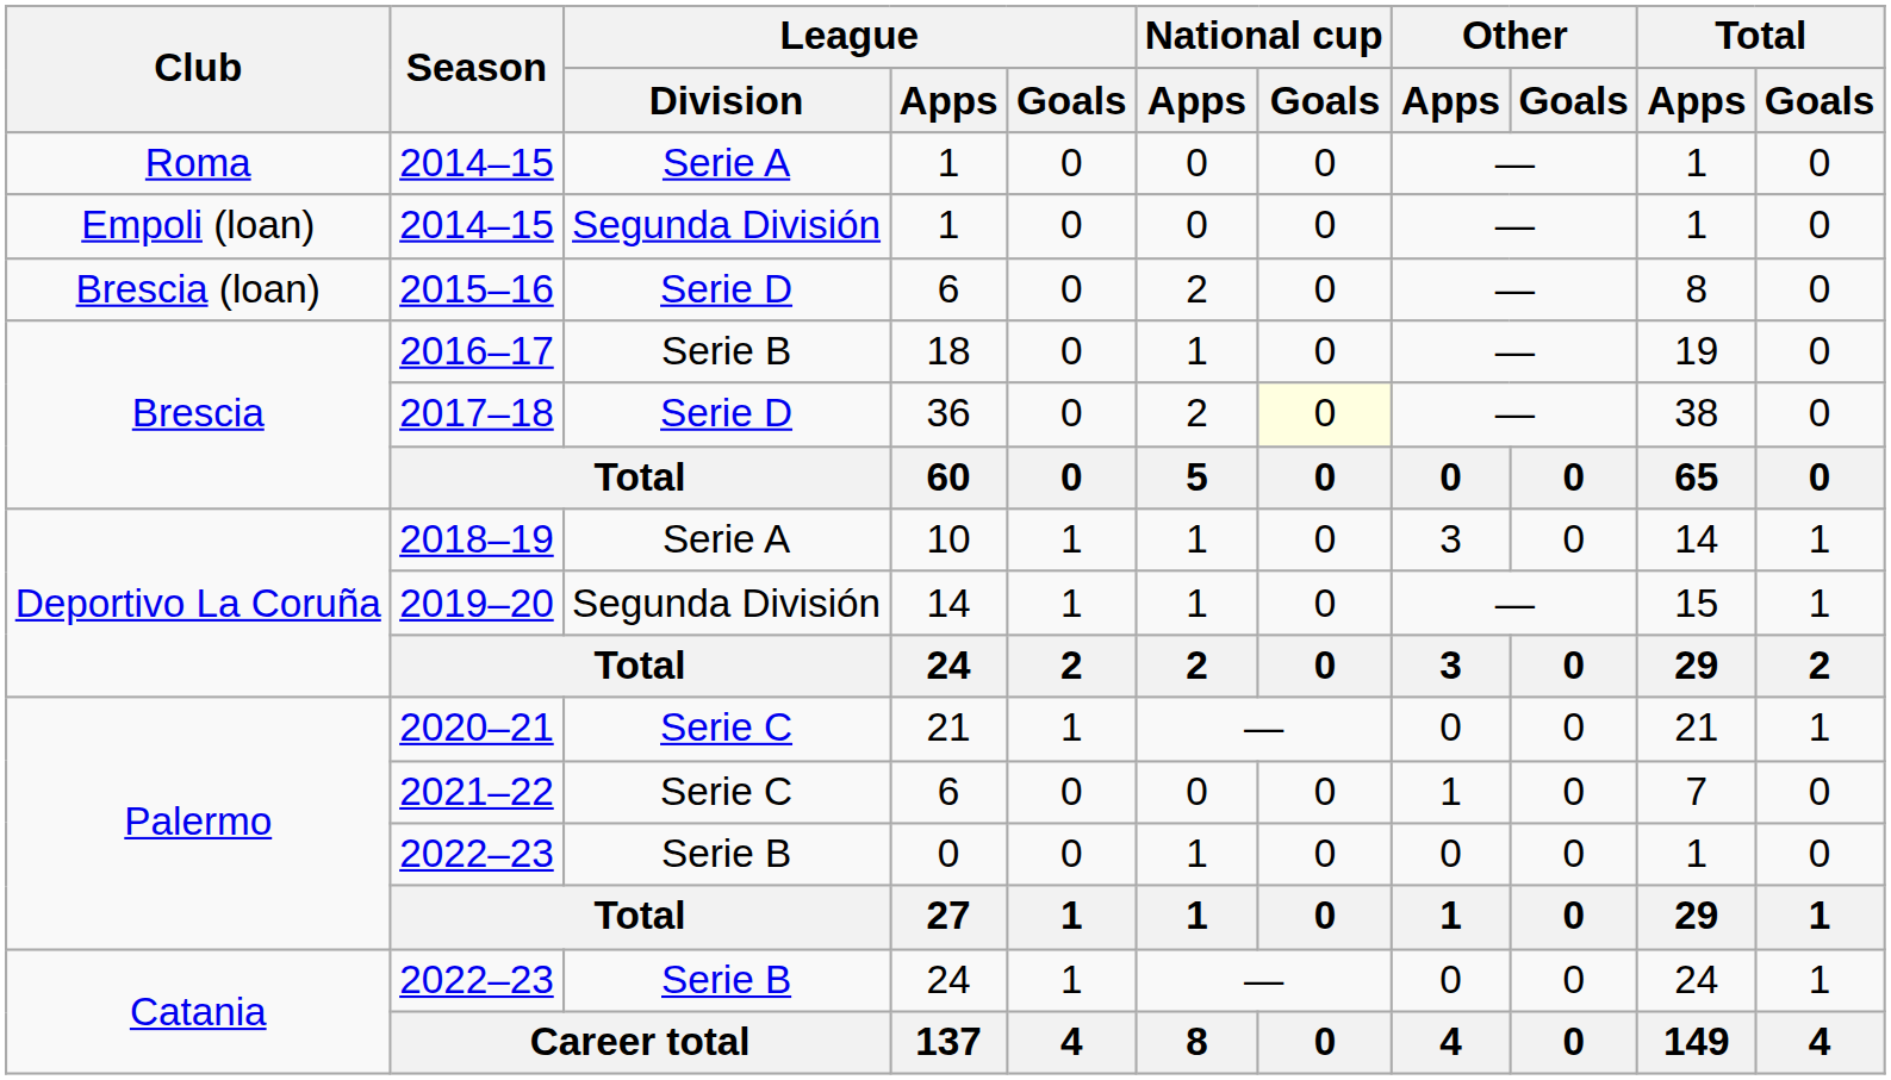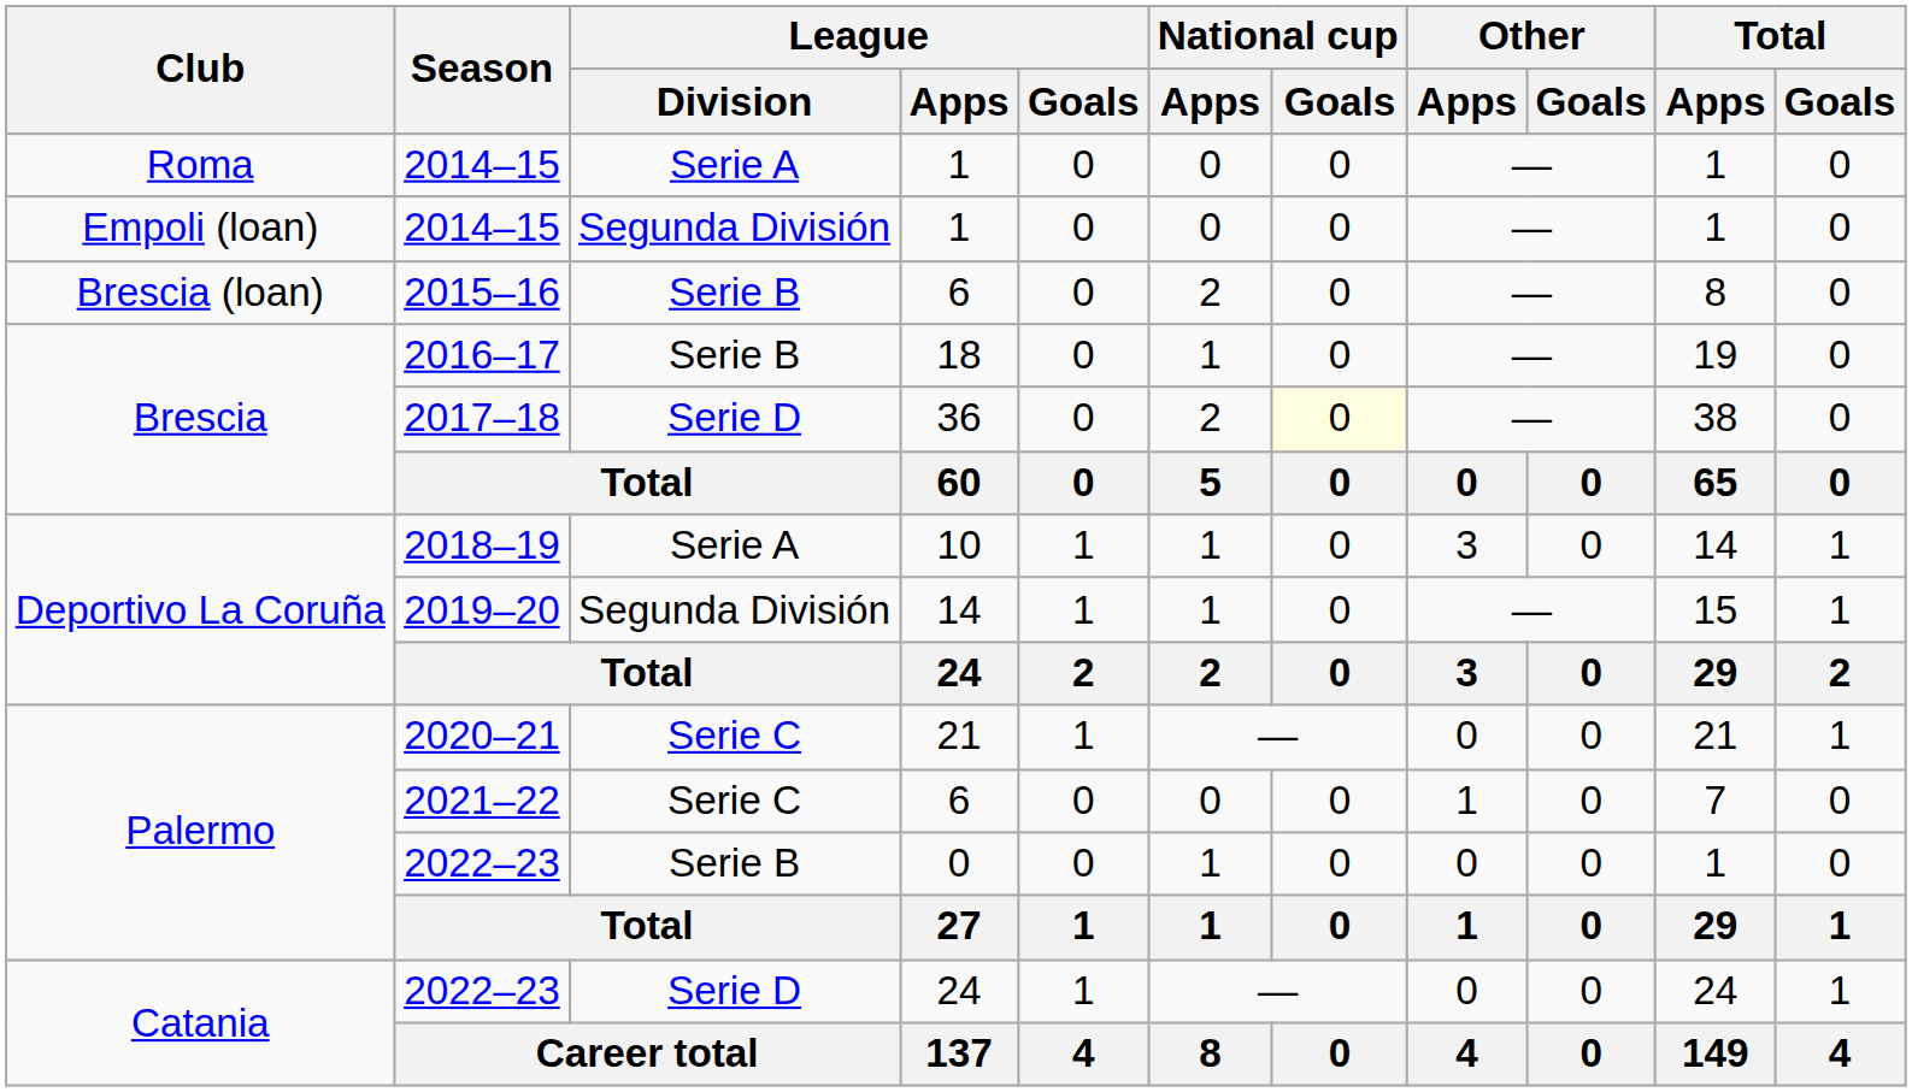 <table class="wikitable" style="text-align: center;">
 <tr>
 <th rowspan="2">Club</th>
 <th rowspan="2">Season</th>
 <th colspan="3">League</th>
 <th colspan="2">National cup</th>
 <th colspan="2">Other</th>
 <th colspan="2">Total</th>
 </tr>
 <tr>
 <th>Division</th>
 <th>Apps</th>
 <th>Goals</th>
 <th>Apps</th>
 <th>Goals</th>
 <th>Apps</th>
 <th>Goals</th>
 <th>Apps</th>
 <th>Goals</th>
 </tr>
 <tr>
 <td><a href='#'>Roma</a></td>
 <td><a href='#'>2014–15</a></td>
 <td><a href='#'>Serie A</a></td>
 <td>1</td>
 <td>0</td>
 <td>0</td>
 <td>0</td>
 <td colspan="2">—</td>
 <td>1</td>
 <td>0</td>
 </tr>
 <tr>
 <td><a href='#'>Empoli</a> (loan)</td>
 <td><a href='#'>2014–15</a></td>
 <td><a href='#'>Segunda División</a></td>
 <td>1</td>
 <td>0</td>
 <td>0</td>
 <td>0</td>
 <td colspan="2">—</td>
 <td>1</td>
 <td>0</td>
 </tr>
 <tr>
 <td><a href='#'>Brescia</a> (loan)</td>
 <td><a href='#'>2015–16</a></td>
-<td><a href='#'>Serie D</a></td>
+<td><a href='#'>Serie B</a></td>
 <td>6</td>
 <td>0</td>
 <td>2</td>
 <td>0</td>
 <td colspan="2">—</td>
 <td>8</td>
 <td>0</td>
 </tr>
 <tr>
 <td rowspan="3"><a href='#'>Brescia</a></td>
 <td><a href='#'>2016–17</a></td>
 <td>Serie B</td>
 <td>18</td>
 <td>0</td>
 <td>1</td>
 <td>0</td>
 <td colspan="2">—</td>
 <td>19</td>
 <td>0</td>
 </tr>
 <tr>
 <td><a href='#'>2017–18</a></td>
 <td><a href='#'>Serie D</a></td>
 <td>36</td>
 <td>0</td>
 <td>2</td>
 <td style="background: lightyellow;">0</td>
 <td colspan="2">—</td>
 <td>38</td>
 <td>0</td>
 </tr>
 <tr>
 <th colspan="2">Total</th>
 <th>60</th>
 <th>0</th>
 <th>5</th>
 <th>0</th>
 <th>0</th>
 <th>0</th>
 <th>65</th>
 <th>0</th>
 </tr>
 <tr>
 <td rowspan="3"><a href='#'>Deportivo La Coruña</a></td>
 <td><a href='#'>2018–19</a></td>
 <td>Serie A</td>
 <td>10</td>
 <td>1</td>
 <td>1</td>
 <td>0</td>
 <td>3</td>
 <td>0</td>
 <td>14</td>
 <td>1</td>
 </tr>
 <tr>
 <td><a href='#'>2019–20</a></td>
 <td>Segunda División</td>
 <td>14</td>
 <td>1</td>
 <td>1</td>
 <td>0</td>
 <td colspan="2">—</td>
 <td>15</td>
 <td>1</td>
 </tr>
 <tr>
 <th colspan="2">Total</th>
 <th>24</th>
 <th>2</th>
 <th>2</th>
 <th>0</th>
 <th>3</th>
 <th>0</th>
 <th>29</th>
 <th>2</th>
 </tr>
 <tr>
 <td rowspan="4"><a href='#'>Palermo</a></td>
 <td><a href='#'>2020–21</a></td>
 <td><a href='#'>Serie C</a></td>
 <td>21</td>
 <td>1</td>
 <td colspan="2">—</td>
 <td>0</td>
 <td>0</td>
 <td>21</td>
 <td>1</td>
 </tr>
 <tr>
 <td><a href='#'>2021–22</a></td>
 <td>Serie C</td>
 <td>6</td>
 <td>0</td>
 <td>0</td>
 <td>0</td>
 <td>1</td>
 <td>0</td>
 <td>7</td>
 <td>0</td>
 </tr>
 <tr>
 <td><a href='#'>2022–23</a></td>
 <td>Serie B</td>
 <td>0</td>
 <td>0</td>
 <td>1</td>
 <td>0</td>
 <td>0</td>
 <td>0</td>
 <td>1</td>
 <td>0</td>
 </tr>
 <tr>
 <th colspan="2">Total</th>
 <th>27</th>
 <th>1</th>
 <th>1</th>
 <th>0</th>
 <th>1</th>
 <th>0</th>
 <th>29</th>
 <th>1</th>
 </tr>
 <tr>
 <td rowspan="3"><a href='#'>Catania</a></td>
 <td><a href='#'>2022–23</a></td>
-<td><a href='#'>Serie B</a></td>
+<td><a href='#'>Serie D</a></td>
 <td>24</td>
 <td>1</td>
 <td colspan="2">—</td>
 <td>0</td>
 <td>0</td>
 <td>24</td>
 <td>1</td>
 </tr>
 <tr>
 <th colspan="2">Career total</th>
 <th>137</th>
 <th>4</th>
 <th>8</th>
 <th>0</th>
 <th>4</th>
 <th>0</th>
 <th>149</th>
 <th>4</th>
 </tr>
 </table>
